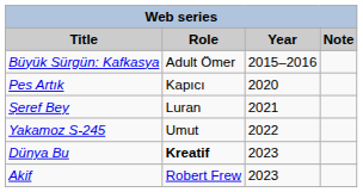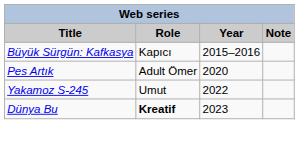 <table class="wikitable" style="font-size:80%">
 <tr>
 <th colspan="4" style="background:LightSteelBlue">Web series</th>
 </tr>
 <tr>
 <th style="background:#CCCCCC">Title</th>
 <th style="background:#CCCCCC">Role</th>
 <th style="background:#CCCCCC">Year</th>
 <th style="background:#CCCCCC">Note</th>
 </tr>
 <tr>
 <td><em><a href='#'>Büyük Sürgün: Kafkasya</a></em></td>
-<td>Adult Ömer</td>
+<td>Kapıcı</td>
 <td>2015–2016</td>
 <td></td>
 </tr>
 <tr>
 <td><em><a href='#'>Pes Artık</a></em></td>
-<td>Kapıcı</td>
+<td>Adult Ömer</td>
 <td>2020</td>
-<td></td>
-</tr>
-<tr>
-<td><em><a href='#'>Şeref Bey</a></em></td>
-<td>Luran</td>
-<td>2021</td>
 <td></td>
 </tr>
 <tr>
 <td><em><a href='#'>Yakamoz S-245</a></em></td>
 <td>Umut</td>
 <td>2022</td>
 <td></td>
 </tr>
 <tr>
 <td><em><a href='#'>Dünya Bu</a></em></td>
 <td><strong>Kreatif</strong></td>
 <td>2023</td>
 <td></td>
 </tr>
-<tr>
-<td><em><a href='#'>Akif</a></em></td>
-<td><a href='#'>Robert Frew</a></td>
-<td>2023</td>
-<td></td>
-</tr>
 </table>
